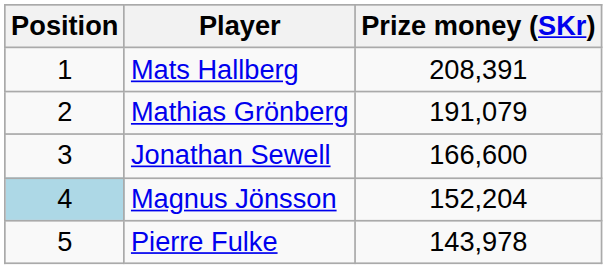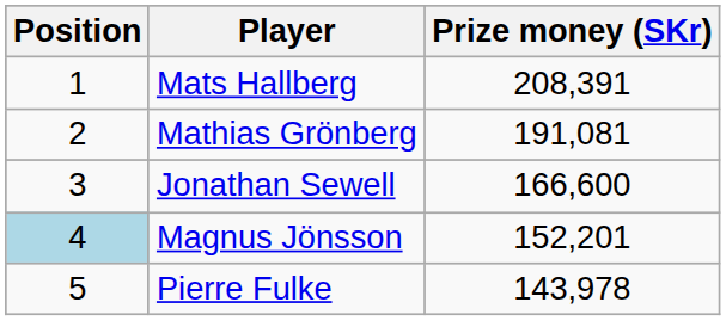 <table class="wikitable">
 <tr>
 <th>Position</th>
 <th>Player</th>
 <th>Prize money (<a href='#'>SKr</a>)</th>
 </tr>
 <tr>
 <td align=center>1</td>
 <td> <a href='#'>Mats Hallberg</a></td>
 <td align=center>208,391</td>
 </tr>
 <tr>
 <td align=center>2</td>
 <td> <a href='#'>Mathias Grönberg</a></td>
-<td align=center>191,079</td>
+<td align=center>191,081</td>
 </tr>
 <tr>
 <td align=center>3</td>
 <td> <a href='#'>Jonathan Sewell</a></td>
 <td align=center>166,600</td>
 </tr>
 <tr>
 <td align=center style="background: lightblue;">4</td>
 <td> <a href='#'>Magnus Jönsson</a></td>
-<td align=center>152,204</td>
+<td align=center>152,201</td>
 </tr>
 <tr>
 <td align=center>5</td>
 <td> <a href='#'>Pierre Fulke</a></td>
 <td align=center>143,978</td>
 </tr>
 </table>
